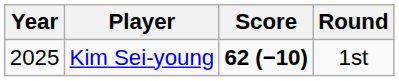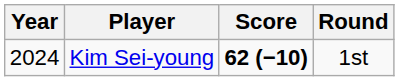 <table class="wikitable">
 <tr>
 <th>Year</th>
 <th>Player</th>
 <th>Score</th>
 <th>Round</th>
 </tr>
 <tr>
-<td>2025</td>
+<td>2024</td>
 <td><a href='#'>Kim Sei-young</a></td>
 <td><strong>62 (−10)</strong></td>
 <td align=center>1st</td>
 </tr>
 </table>
